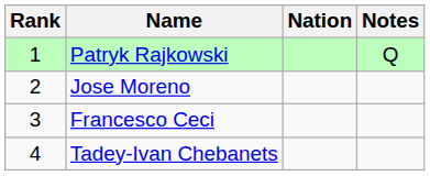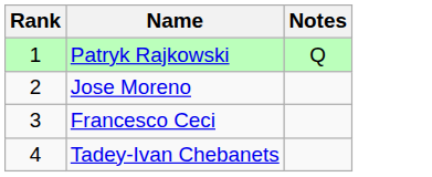 <table class="wikitable sortable" style="text-align:center">
 <tr>
 <th>Rank</th>
 <th>Name</th>
-<th>Nation</th>
 <th>Notes</th>
 </tr>
 <tr bgcolor=bbffbb>
 <td>1</td>
 <td align=left><a href='#'>Patryk Rajkowski</a></td>
-<td align=left></td>
 <td>Q</td>
 </tr>
 <tr>
 <td>2</td>
 <td align=left><a href='#'>Jose Moreno</a></td>
-<td align=left></td>
 <td></td>
 </tr>
 <tr>
 <td>3</td>
 <td align=left><a href='#'>Francesco Ceci</a></td>
-<td align=left></td>
 <td></td>
 </tr>
 <tr>
 <td>4</td>
 <td align=left><a href='#'>Tadey-Ivan Chebanets</a></td>
-<td align=left></td>
 <td></td>
 </tr>
 </table>
